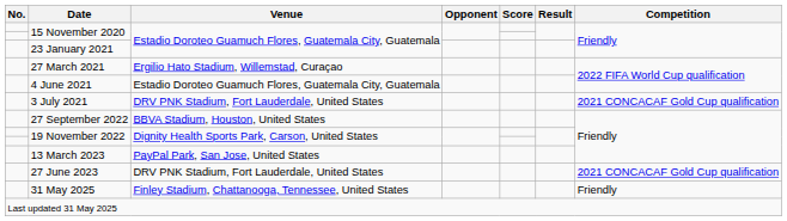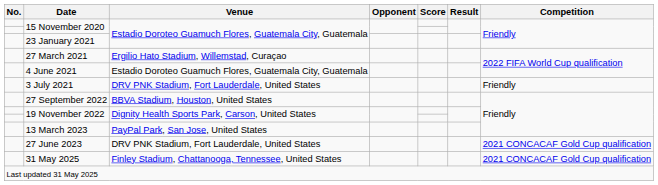 <table class="wikitable" style="font-size:95%">
 <tr>
 <th>No.</th>
 <th>Date</th>
 <th>Venue</th>
 <th>Opponent</th>
 <th>Score</th>
 <th>Result</th>
 <th>Competition</th>
 </tr>
 <tr>
 <td></td>
 <td rowspan=2>15 November 2020</td>
 <td rowspan=3><a href='#'>Estadio Doroteo Guamuch Flores</a>, <a href='#'>Guatemala City</a>, Guatemala</td>
 <td rowspan=2></td>
 <td></td>
 <td rowspan=2></td>
 <td rowspan=3><a href='#'>Friendly</a></td>
 </tr>
 <tr>
 <td></td>
 <td></td>
 </tr>
 <tr>
 <td></td>
 <td>23 January 2021</td>
 <td></td>
 <td></td>
 <td></td>
 </tr>
 <tr>
 <td></td>
 <td>27 March 2021</td>
 <td><a href='#'>Ergilio Hato Stadium</a>, <a href='#'>Willemstad</a>, Curaçao</td>
 <td></td>
 <td></td>
 <td></td>
 <td rowspan=2><a href='#'>2022 FIFA World Cup qualification</a></td>
 </tr>
 <tr>
 <td></td>
 <td>4 June 2021</td>
 <td>Estadio Doroteo Guamuch Flores, Guatemala City, Guatemala</td>
 <td></td>
 <td></td>
 <td></td>
 </tr>
 <tr>
 <td></td>
 <td>3 July 2021</td>
 <td><a href='#'>DRV PNK Stadium</a>, <a href='#'>Fort Lauderdale</a>, United States</td>
 <td></td>
 <td></td>
 <td></td>
-<td><a href='#'>2021 CONCACAF Gold Cup qualification</a></td>
+<td>Friendly</td>
 </tr>
 <tr>
 <td></td>
 <td>27 September 2022</td>
 <td><a href='#'>BBVA Stadium</a>, <a href='#'>Houston</a>, United States</td>
 <td></td>
 <td></td>
 <td></td>
 <td rowspan=4>Friendly</td>
 </tr>
 <tr>
 <td></td>
 <td rowspan=2>19 November 2022</td>
 <td rowspan=2><a href='#'>Dignity Health Sports Park</a>, <a href='#'>Carson</a>, United States</td>
 <td rowspan=2></td>
 <td></td>
 <td rowspan=2></td>
 </tr>
 <tr>
 <td></td>
 <td></td>
 </tr>
 <tr>
 <td></td>
 <td>13 March 2023</td>
 <td><a href='#'>PayPal Park</a>, <a href='#'>San Jose</a>, United States</td>
 <td></td>
 <td></td>
 <td></td>
 </tr>
 <tr>
 <td></td>
 <td>27 June 2023</td>
 <td>DRV PNK Stadium, Fort Lauderdale, United States</td>
 <td></td>
 <td></td>
 <td></td>
 <td><a href='#'>2021 CONCACAF Gold Cup qualification</a></td>
 </tr>
 <tr>
 <td></td>
 <td>31 May 2025</td>
 <td><a href='#'>Finley Stadium</a>, <a href='#'>Chattanooga, Tennessee</a>, United States</td>
 <td></td>
 <td></td>
 <td></td>
-<td>Friendly</td>
+<td><a href='#'>2021 CONCACAF Gold Cup qualification</a></td>
 </tr>
 <tr>
 <td colspan="10"><small>Last updated 31 May 2025</small></td>
 </tr>
 </table>
